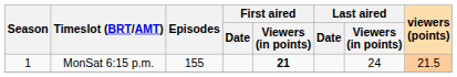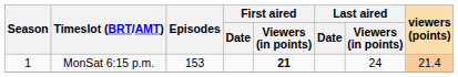 <table class="wikitable" style="text-align: center">
 <tr>
 <th scope="col" rowspan="2">Season</th>
 <th scope="col" rowspan="2">Timeslot (<a href='#'>BRT</a>/<a href='#'>AMT</a>)</th>
 <th scope="col" rowspan="2" colspan="1">Episodes</th>
 <th scope="col" colspan="2">First aired</th>
 <th scope="col" colspan="2">Last aired</th>
 <th style="background:#ffdead;" rowspan="2"> viewers <br> (points)</th>
 </tr>
 <tr>
 <th scope="col">Date</th>
 <th scope="col">Viewers<br>(in points)</th>
 <th scope="col">Date</th>
 <th scope="col">Viewers<br>(in points)</th>
 </tr>
 <tr>
 <td>1</td>
 <td>MonSat 6:15 p.m.</td>
-<td>155</td>
+<td>153</td>
 <td></td>
 <td><strong>21</strong></td>
 <td></td>
 <td>24</td>
-<td style="background:#fc9;">21.5</td>
+<td style="background:#fc9;">21.4</td>
 </tr>
 <tr>
 </tr>
 </table>
